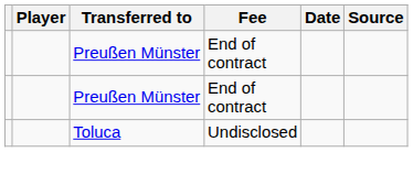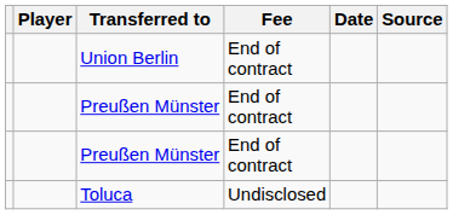 <table class="wikitable plainrowheaders sortable">
 <tr>
 <th></th>
 <th scope="col">Player</th>
 <th>Transferred to</th>
 <th style="width: 80px;">Fee</th>
 <th scope="col">Date</th>
 <th scope="col">Source</th>
+</tr>
+<tr>
+<td align="center"></td>
+<td></td>
+<td> <a href='#'>Union Berlin</a></td>
+<td>End of contract</td>
+<td></td>
+<td></td>
 </tr>
 <tr>
 <td align="center"></td>
 <td></td>
 <td> <a href='#'>Preußen Münster</a></td>
 <td>End of contract</td>
 <td></td>
 <td></td>
 </tr>
 <tr>
 <td align="center"></td>
 <td></td>
 <td> <a href='#'>Preußen Münster</a></td>
 <td>End of contract</td>
 <td></td>
 <td></td>
 </tr>
 <tr>
 <td align="center"></td>
 <td> </td>
 <td> <a href='#'>Toluca</a></td>
 <td>Undisclosed</td>
 <td></td>
 <td></td>
 </tr>
 </table>
